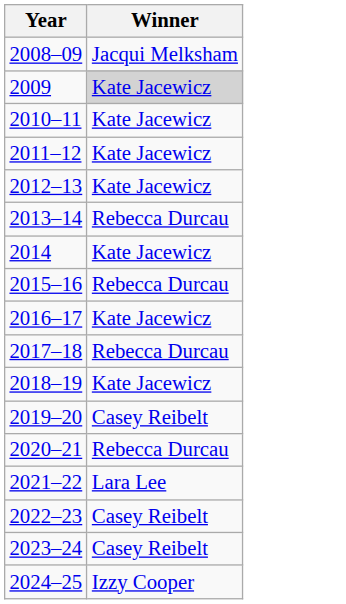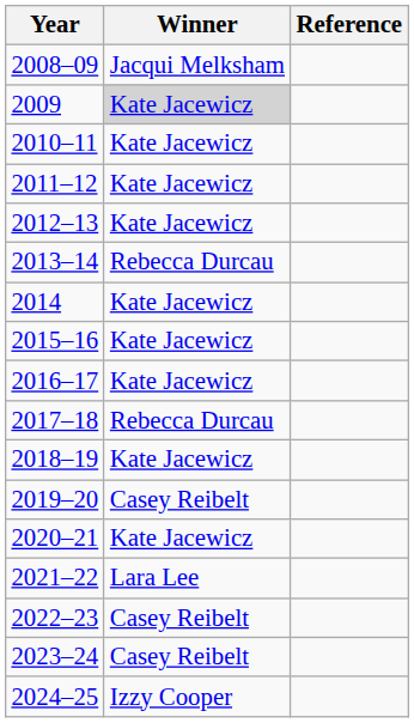 <table class="wikitable">
 <tr>
 <th>Year</th>
 <th>Winner</th>
+<th>Reference</th>
 </tr>
 <tr>
 <td><a href='#'>2008–09</a></td>
 <td><a href='#'>Jacqui Melksham</a></td>
+<td></td>
 </tr>
 <tr>
 <td><a href='#'>2009</a></td>
 <td style="background: lightgrey;"><a href='#'>Kate Jacewicz</a></td>
+<td></td>
 </tr>
 <tr>
 <td><a href='#'>2010–11</a></td>
 <td><a href='#'>Kate Jacewicz</a></td>
+<td></td>
 </tr>
 <tr>
 <td><a href='#'>2011–12</a></td>
 <td><a href='#'>Kate Jacewicz</a></td>
+<td></td>
 </tr>
 <tr>
 <td><a href='#'>2012–13</a></td>
 <td><a href='#'>Kate Jacewicz</a></td>
+<td></td>
 </tr>
 <tr>
 <td><a href='#'>2013–14</a></td>
 <td><a href='#'>Rebecca Durcau</a></td>
+<td></td>
 </tr>
 <tr>
 <td><a href='#'>2014</a></td>
 <td><a href='#'>Kate Jacewicz</a></td>
+<td></td>
 </tr>
 <tr>
 <td><a href='#'>2015–16</a></td>
-<td><a href='#'>Rebecca Durcau</a></td>
+<td><a href='#'>Kate Jacewicz</a></td>
+<td></td>
 </tr>
 <tr>
 <td><a href='#'>2016–17</a></td>
 <td><a href='#'>Kate Jacewicz</a></td>
+<td></td>
 </tr>
 <tr>
 <td><a href='#'>2017–18</a></td>
 <td><a href='#'>Rebecca Durcau</a></td>
+<td></td>
 </tr>
 <tr>
 <td><a href='#'>2018–19</a></td>
 <td><a href='#'>Kate Jacewicz</a></td>
+<td></td>
 </tr>
 <tr>
 <td><a href='#'>2019–20</a></td>
 <td><a href='#'>Casey Reibelt</a></td>
+<td></td>
 </tr>
 <tr>
 <td><a href='#'>2020–21</a></td>
-<td><a href='#'>Rebecca Durcau</a></td>
+<td><a href='#'>Kate Jacewicz</a></td>
+<td></td>
 </tr>
 <tr>
 <td><a href='#'>2021–22</a></td>
 <td><a href='#'>Lara Lee</a></td>
+<td></td>
 </tr>
 <tr>
 <td><a href='#'>2022–23</a></td>
 <td><a href='#'>Casey Reibelt</a></td>
+<td></td>
 </tr>
 <tr>
 <td><a href='#'>2023–24</a></td>
 <td><a href='#'>Casey Reibelt</a></td>
+<td></td>
 </tr>
 <tr>
 <td><a href='#'>2024–25</a></td>
 <td><a href='#'>Izzy Cooper</a></td>
+<td></td>
 </tr>
 </table>
